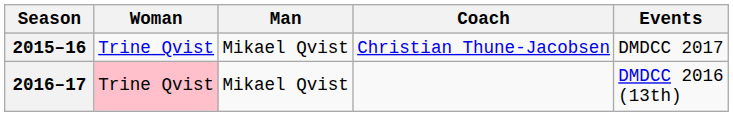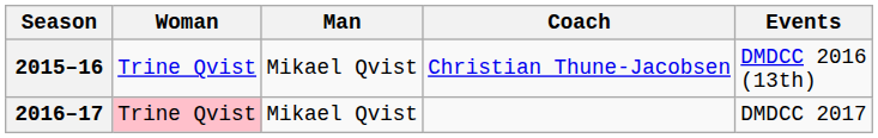 <table class="wikitable">
 <tr>
 <th scope="col" width=60>Season</th>
 <th scope="col">Woman</th>
 <th scope="col">Man</th>
 <th scope="col">Coach</th>
 <th scope="col">Events</th>
 </tr>
 <tr>
 <th scope="row">2015–16</th>
 <td><a href='#'>Trine Qvist</a></td>
 <td>Mikael Qvist</td>
 <td><a href='#'>Christian Thune-Jacobsen</a></td>
-<td>DMDCC 2017 </td>
+<td><a href='#'>DMDCC</a> 2016 <br> (13th)</td>
 </tr>
 <tr>
 <th scope="row">2016–17</th>
 <td style="background: pink;">Trine Qvist</td>
 <td>Mikael Qvist</td>
 <td></td>
-<td><a href='#'>DMDCC</a> 2016 <br> (13th)</td>
+<td>DMDCC 2017 </td>
 </tr>
 </table>
